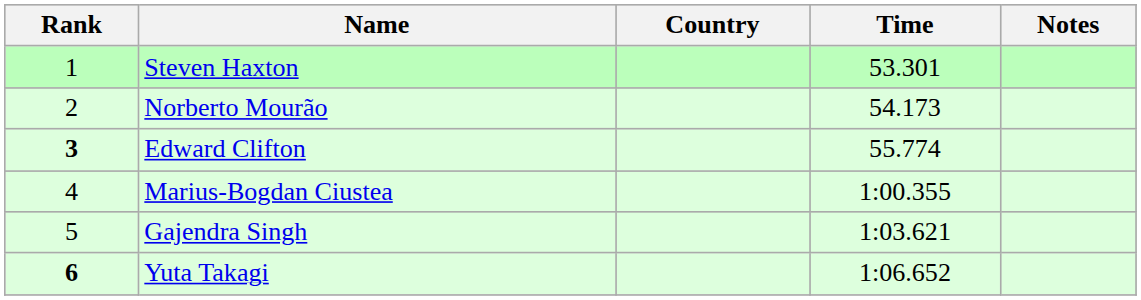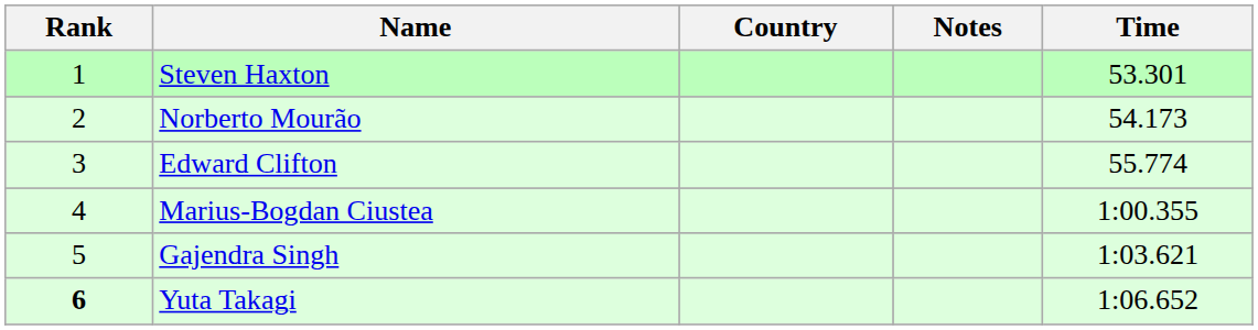 <table class="wikitable" style="text-align:center;width: 55%">
 <tr>
 <th>Rank</th>
 <th>Name</th>
 <th>Country</th>
+<th>Notes</th>
 <th>Time</th>
-<th>Notes</th>
 </tr>
 <tr bgcolor=bbffbb>
 <td>1</td>
 <td align="left"><a href='#'>Steven Haxton</a></td>
 <td align="left"></td>
+<td></td>
 <td>53.301</td>
-<td></td>
 </tr>
 <tr bgcolor=ddffdd>
 <td>2</td>
 <td align="left"><a href='#'>Norberto Mourão</a></td>
 <td align="left"></td>
+<td></td>
 <td>54.173</td>
-<td></td>
 </tr>
 <tr bgcolor=ddffdd>
-<td><strong>3</strong></td>
+<td>3</td>
 <td align="left"><a href='#'>Edward Clifton</a></td>
 <td align="left"></td>
+<td></td>
 <td>55.774</td>
-<td></td>
 </tr>
 <tr bgcolor=ddffdd>
 <td>4</td>
 <td align="left"><a href='#'>Marius-Bogdan Ciustea</a></td>
 <td align="left"></td>
+<td></td>
 <td>1:00.355</td>
-<td></td>
 </tr>
 <tr bgcolor=ddffdd>
 <td>5</td>
 <td align="left"><a href='#'>Gajendra Singh</a></td>
 <td align="left"></td>
+<td></td>
 <td>1:03.621</td>
-<td></td>
 </tr>
 <tr bgcolor=ddffdd>
 <td><strong>6</strong></td>
 <td align="left"><a href='#'>Yuta Takagi</a></td>
 <td align="left"></td>
+<td></td>
 <td>1:06.652</td>
-<td></td>
 </tr>
 </table>
